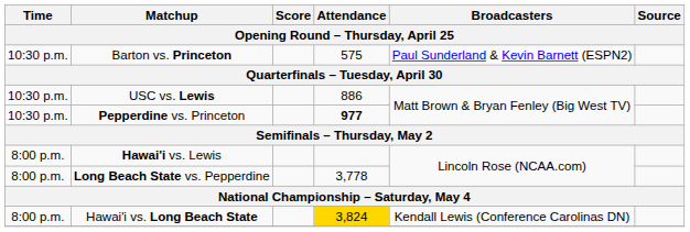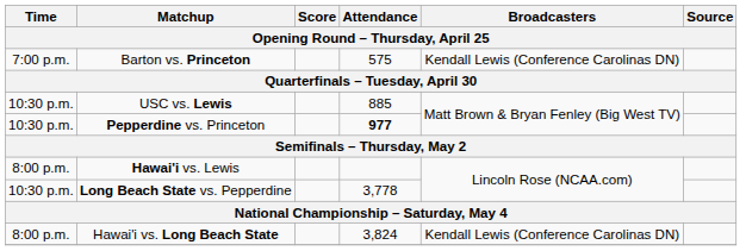 <table class="wikitable" style="font-size: 95%;text-align:center">
 <tr>
 <th>Time</th>
 <th>Matchup</th>
 <th>Score</th>
 <th>Attendance</th>
 <th>Broadcasters</th>
 <th>Source</th>
 </tr>
 <tr>
 <th colspan=6>Opening Round – Thursday, April 25</th>
 </tr>
 <tr>
-<td>10:30 p.m.</td>
+<td>7:00 p.m.</td>
 <td>Barton vs. <strong>Princeton</strong></td>
 <td></td>
 <td>575</td>
-<td><a href='#'>Paul Sunderland</a> & <a href='#'>Kevin Barnett</a> (ESPN2)</td>
+<td>Kendall Lewis (Conference Carolinas DN)</td>
 <td></td>
 </tr>
 <tr>
 <th colspan=6>Quarterfinals – Tuesday, April 30</th>
 </tr>
 <tr>
 <td>10:30 p.m.</td>
 <td>USC vs. <strong>Lewis</strong></td>
 <td></td>
-<td>886</td>
+<td>885</td>
 <td rowspan=2>Matt Brown & Bryan Fenley (Big West TV)</td>
 <td></td>
 </tr>
 <tr>
 <td>10:30 p.m.</td>
 <td><strong>Pepperdine</strong> vs. Princeton</td>
 <td></td>
 <td><strong>977</strong></td>
 <td></td>
 </tr>
 <tr>
 <th colspan=6>Semifinals – Thursday, May 2</th>
 </tr>
 <tr>
 <td>8:00 p.m.</td>
 <td><strong>Hawai'i</strong> vs. Lewis</td>
 <td></td>
 <td></td>
 <td rowspan=2>Lincoln Rose (NCAA.com)</td>
 <td></td>
 </tr>
 <tr>
-<td>8:00 p.m.</td>
+<td>10:30 p.m.</td>
 <td><strong>Long Beach State</strong> vs. Pepperdine</td>
 <td></td>
 <td>3,778</td>
 <td></td>
 </tr>
 <tr>
 <th colspan=6>National Championship – Saturday, May 4</th>
 </tr>
 <tr>
 <td>8:00 p.m.</td>
 <td>Hawai'i vs. <strong>Long Beach State</strong></td>
 <td></td>
-<td style="background: gold;">3,824</td>
+<td>3,824</td>
 <td>Kendall Lewis (Conference Carolinas DN)</td>
 <td></td>
 </tr>
 <tr>
 </tr>
 </table>
